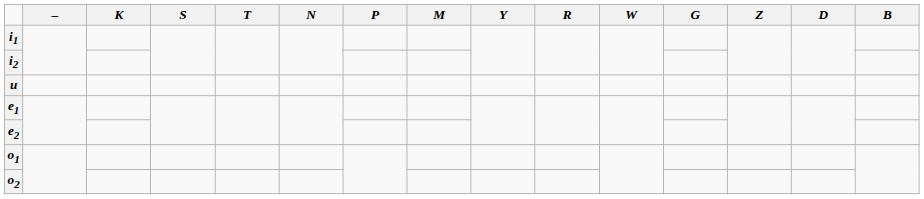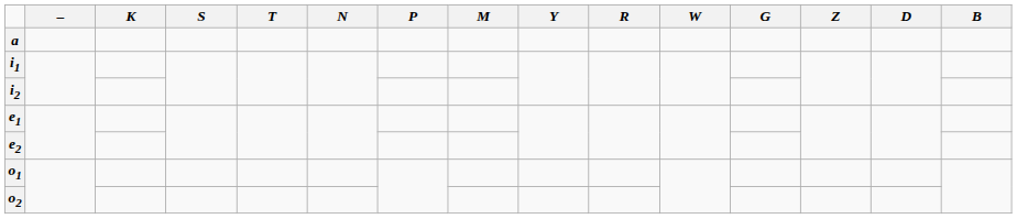 <table class="wikitable">
 <tr>
 <td></td>
 <th width="7%" title="vowel">–</th>
 <th width="7%"><em>K</em></th>
 <th width="7%"><em>S</em></th>
 <th width="7%"><em>T</em></th>
 <th width="7%"><em>N</em></th>
 <th width="7%"><em>P</em></th>
 <th width="7%"><em>M</em></th>
 <th width="7%"><em>Y</em></th>
 <th width="7%"><em>R</em></th>
 <th width="7%"><em>W</em></th>
 <th width="7%"><em>G</em></th>
 <th width="7%"><em>Z</em></th>
 <th width="7%"><em>D</em></th>
 <th width="7%"><em>B</em></th>
+</tr>
+<tr>
+<th><em>a</em></th>
+<td></td>
+<td></td>
+<td></td>
+<td></td>
+<td></td>
+<td></td>
+<td></td>
+<td></td>
+<td></td>
+<td></td>
+<td></td>
+<td></td>
+<td></td>
+<td></td>
 </tr>
 <tr>
 <th><em>i<sub>1</sub></em></th>
 <td rowspan=2></td>
 <td></td>
 <td rowspan=2></td>
 <td rowspan=2></td>
 <td rowspan=2></td>
 <td></td>
 <td></td>
 <td rowspan=2></td>
 <td rowspan=2></td>
 <td rowspan=2></td>
 <td></td>
 <td rowspan=2></td>
 <td rowspan=2></td>
 <td></td>
 </tr>
 <tr>
 <th><em>i<sub>2</sub></em></th>
-<td></td>
-<td></td>
-<td></td>
-<td></td>
-<td></td>
-</tr>
-<tr>
-<th><em>u</em></th>
-<td></td>
-<td></td>
-<td></td>
-<td></td>
-<td></td>
-<td></td>
-<td></td>
-<td></td>
-<td></td>
 <td></td>
 <td></td>
 <td></td>
 <td></td>
 <td></td>
 </tr>
 <tr>
 <th><em>e<sub>1</sub></em></th>
 <td rowspan=2></td>
 <td></td>
 <td rowspan=2></td>
 <td rowspan=2></td>
 <td rowspan=2></td>
 <td></td>
 <td></td>
 <td rowspan=2></td>
 <td rowspan=2></td>
 <td rowspan=2></td>
 <td></td>
 <td rowspan=2></td>
 <td rowspan=2></td>
 <td></td>
 </tr>
 <tr>
 <th><em>e<sub>2</sub></em></th>
 <td></td>
 <td></td>
 <td></td>
 <td></td>
 <td></td>
 </tr>
 <tr>
 <th><em>o<sub>1</sub></em></th>
 <td rowspan=2></td>
 <td></td>
 <td></td>
 <td></td>
 <td></td>
 <td rowspan=2></td>
 <td></td>
 <td></td>
 <td></td>
 <td rowspan=2></td>
 <td></td>
 <td></td>
 <td></td>
 <td rowspan=2></td>
 </tr>
 <tr>
 <th><em>o<sub>2</sub></em></th>
 <td></td>
 <td></td>
 <td></td>
 <td></td>
 <td></td>
 <td></td>
 <td></td>
 <td></td>
 <td></td>
 <td></td>
 </tr>
 </table>
